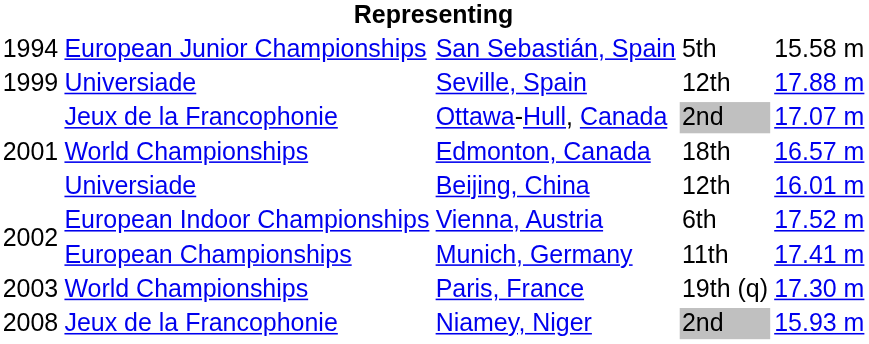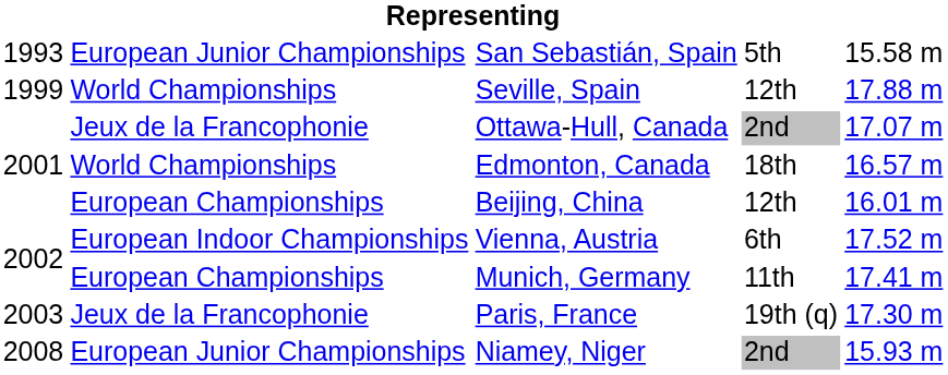 <table>
 <tr>
 <th colspan="5">Representing </th>
 </tr>
 <tr>
-<td>1994</td>
+<td>1993</td>
 <td><a href='#'>European Junior Championships</a></td>
 <td><a href='#'>San Sebastián, Spain</a></td>
 <td>5th</td>
 <td>15.58 m</td>
 </tr>
 <tr>
 <td>1999</td>
-<td><a href='#'>Universiade</a></td>
+<td><a href='#'>World Championships</a></td>
 <td><a href='#'>Seville, Spain</a></td>
 <td>12th</td>
 <td><a href='#'>17.88 m</a></td>
 </tr>
 <tr>
 <td rowspan=3>2001</td>
 <td><a href='#'>Jeux de la Francophonie</a></td>
 <td><a href='#'>Ottawa</a>-<a href='#'>Hull</a>, <a href='#'>Canada</a></td>
 <td bgcolor="silver">2nd</td>
 <td><a href='#'>17.07 m</a></td>
 </tr>
 <tr>
 <td><a href='#'>World Championships</a></td>
 <td><a href='#'>Edmonton, Canada</a></td>
 <td>18th</td>
 <td><a href='#'>16.57 m</a></td>
 </tr>
 <tr>
-<td><a href='#'>Universiade</a></td>
+<td><a href='#'>European Championships</a></td>
 <td><a href='#'>Beijing, China</a></td>
 <td>12th</td>
 <td><a href='#'>16.01 m</a></td>
 </tr>
 <tr>
 <td rowspan=2>2002</td>
 <td><a href='#'>European Indoor Championships</a></td>
 <td><a href='#'>Vienna, Austria</a></td>
 <td>6th</td>
 <td><a href='#'>17.52 m</a></td>
 </tr>
 <tr>
 <td><a href='#'>European Championships</a></td>
 <td><a href='#'>Munich, Germany</a></td>
 <td>11th</td>
 <td><a href='#'>17.41 m</a></td>
 </tr>
 <tr>
 <td>2003</td>
-<td><a href='#'>World Championships</a></td>
+<td><a href='#'>Jeux de la Francophonie</a></td>
 <td><a href='#'>Paris, France</a></td>
 <td>19th (q)</td>
 <td><a href='#'>17.30 m</a></td>
 </tr>
 <tr>
 <td>2008</td>
-<td><a href='#'>Jeux de la Francophonie</a></td>
+<td><a href='#'>European Junior Championships</a></td>
 <td><a href='#'>Niamey, Niger</a></td>
 <td bgcolor="silver">2nd</td>
 <td><a href='#'>15.93 m</a></td>
 </tr>
 </table>
